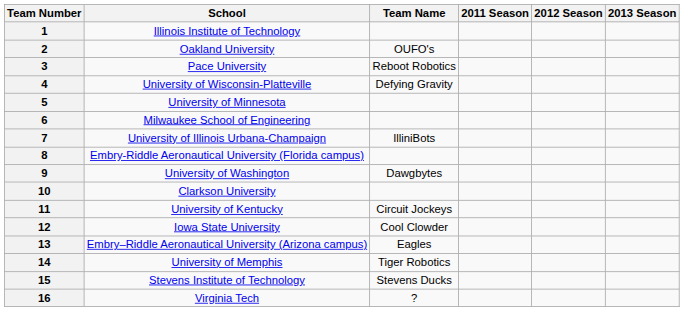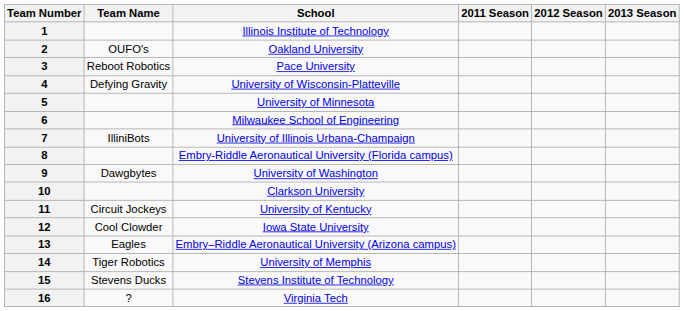 <table style="font-size: 85%; text-align: center;" class="wikitable sortable">
 <tr>
 <th>Team Number</th>
+<th>Team Name</th>
 <th>School</th>
-<th>Team Name</th>
 <th>2011 Season</th>
 <th>2012 Season</th>
 <th>2013 Season</th>
 </tr>
 <tr>
 <th>1</th>
+<td></td>
 <td><a href='#'>Illinois Institute of Technology</a></td>
-<td></td>
 <td></td>
 <td></td>
 <td></td>
 </tr>
 <tr>
 <th>2</th>
+<td>OUFO's</td>
 <td><a href='#'>Oakland University</a></td>
-<td>OUFO's</td>
 <td></td>
 <td></td>
 <td></td>
 </tr>
 <tr>
 <th>3</th>
+<td>Reboot Robotics</td>
 <td><a href='#'>Pace University</a></td>
-<td>Reboot Robotics</td>
 <td></td>
 <td></td>
 <td></td>
 </tr>
 <tr>
 <th>4</th>
+<td>Defying Gravity</td>
 <td><a href='#'>University of Wisconsin-Platteville</a></td>
-<td>Defying Gravity</td>
 <td></td>
 <td></td>
 <td></td>
 </tr>
 <tr>
 <th>5</th>
+<td></td>
 <td><a href='#'>University of Minnesota</a></td>
-<td></td>
 <td></td>
 <td></td>
 <td></td>
 </tr>
 <tr>
 <th>6</th>
+<td></td>
 <td><a href='#'>Milwaukee School of Engineering</a></td>
-<td></td>
 <td></td>
 <td></td>
 <td></td>
 </tr>
 <tr>
 <th>7</th>
+<td>IlliniBots</td>
 <td><a href='#'>University of Illinois Urbana-Champaign</a></td>
-<td>IlliniBots</td>
 <td></td>
 <td></td>
 <td></td>
 </tr>
 <tr>
 <th>8</th>
+<td></td>
 <td><a href='#'>Embry-Riddle Aeronautical University (Florida campus)</a></td>
-<td></td>
 <td></td>
 <td></td>
 <td></td>
 </tr>
 <tr>
 <th>9</th>
+<td>Dawgbytes</td>
 <td><a href='#'>University of Washington</a></td>
-<td>Dawgbytes</td>
 <td></td>
 <td></td>
 <td></td>
 </tr>
 <tr>
 <th>10</th>
+<td></td>
 <td><a href='#'>Clarkson University</a></td>
-<td></td>
 <td></td>
 <td></td>
 <td></td>
 </tr>
 <tr>
 <th>11</th>
+<td>Circuit Jockeys</td>
 <td><a href='#'>University of Kentucky</a></td>
-<td>Circuit Jockeys</td>
 <td></td>
 <td></td>
 <td></td>
 </tr>
 <tr>
 <th>12</th>
+<td>Cool Clowder</td>
 <td><a href='#'>Iowa State University</a></td>
-<td>Cool Clowder</td>
 <td></td>
 <td></td>
 <td></td>
 </tr>
 <tr>
 <th>13</th>
+<td>Eagles</td>
 <td><a href='#'>Embry–Riddle Aeronautical University (Arizona campus)</a></td>
-<td>Eagles</td>
 <td></td>
 <td></td>
 <td></td>
 </tr>
 <tr>
 <th>14</th>
+<td>Tiger Robotics</td>
 <td><a href='#'>University of Memphis</a></td>
-<td>Tiger Robotics</td>
 <td></td>
 <td></td>
 <td></td>
 </tr>
 <tr>
 <th>15</th>
+<td>Stevens Ducks</td>
 <td><a href='#'>Stevens Institute of Technology</a></td>
-<td>Stevens Ducks</td>
 <td></td>
 <td></td>
 <td></td>
 </tr>
 <tr>
 <th>16</th>
+<td>?</td>
 <td><a href='#'>Virginia Tech</a></td>
-<td>?</td>
 <td></td>
 <td></td>
 <td></td>
 </tr>
 </table>
